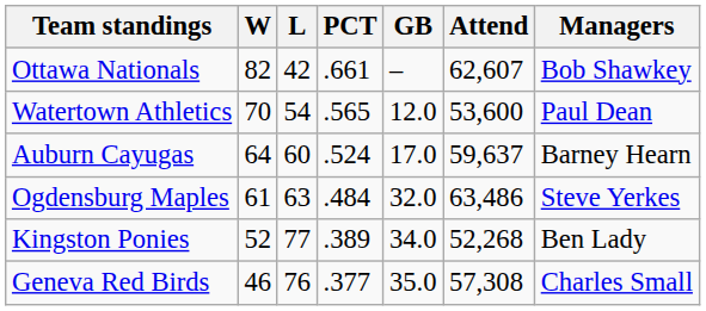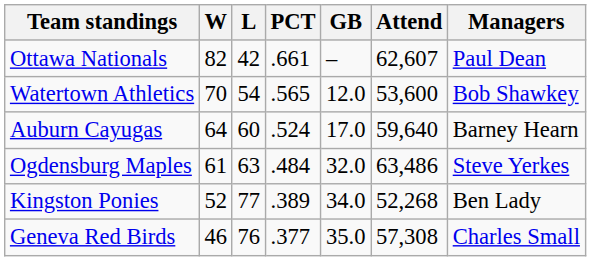 <table class="wikitable">
 <tr>
 <th>Team standings</th>
 <th>W</th>
 <th>L</th>
 <th>PCT</th>
 <th>GB</th>
 <th>Attend</th>
 <th>Managers</th>
 </tr>
 <tr>
 <td><a href='#'>Ottawa Nationals</a></td>
 <td>82</td>
 <td>42</td>
 <td>.661</td>
 <td>–</td>
 <td>62,607</td>
-<td><a href='#'>Bob Shawkey</a></td>
+<td><a href='#'>Paul Dean</a></td>
 </tr>
 <tr>
 <td><a href='#'>Watertown Athletics</a></td>
 <td>70</td>
 <td>54</td>
 <td>.565</td>
 <td>12.0</td>
 <td>53,600</td>
-<td><a href='#'>Paul Dean</a></td>
+<td><a href='#'>Bob Shawkey</a></td>
 </tr>
 <tr>
 <td><a href='#'>Auburn Cayugas</a></td>
 <td>64</td>
 <td>60</td>
 <td>.524</td>
 <td>17.0</td>
-<td>59,637</td>
+<td>59,640</td>
 <td>Barney Hearn</td>
 </tr>
 <tr>
 <td><a href='#'>Ogdensburg Maples</a></td>
 <td>61</td>
 <td>63</td>
 <td>.484</td>
 <td>32.0</td>
 <td>63,486</td>
 <td><a href='#'>Steve Yerkes</a></td>
 </tr>
 <tr>
 <td><a href='#'>Kingston Ponies</a></td>
 <td>52</td>
 <td>77</td>
 <td>.389</td>
 <td>34.0</td>
 <td>52,268</td>
 <td>Ben Lady</td>
 </tr>
 <tr>
 <td><a href='#'>Geneva Red Birds</a></td>
 <td>46</td>
 <td>76</td>
 <td>.377</td>
 <td>35.0</td>
 <td>57,308</td>
 <td><a href='#'>Charles Small</a></td>
 </tr>
 </table>
